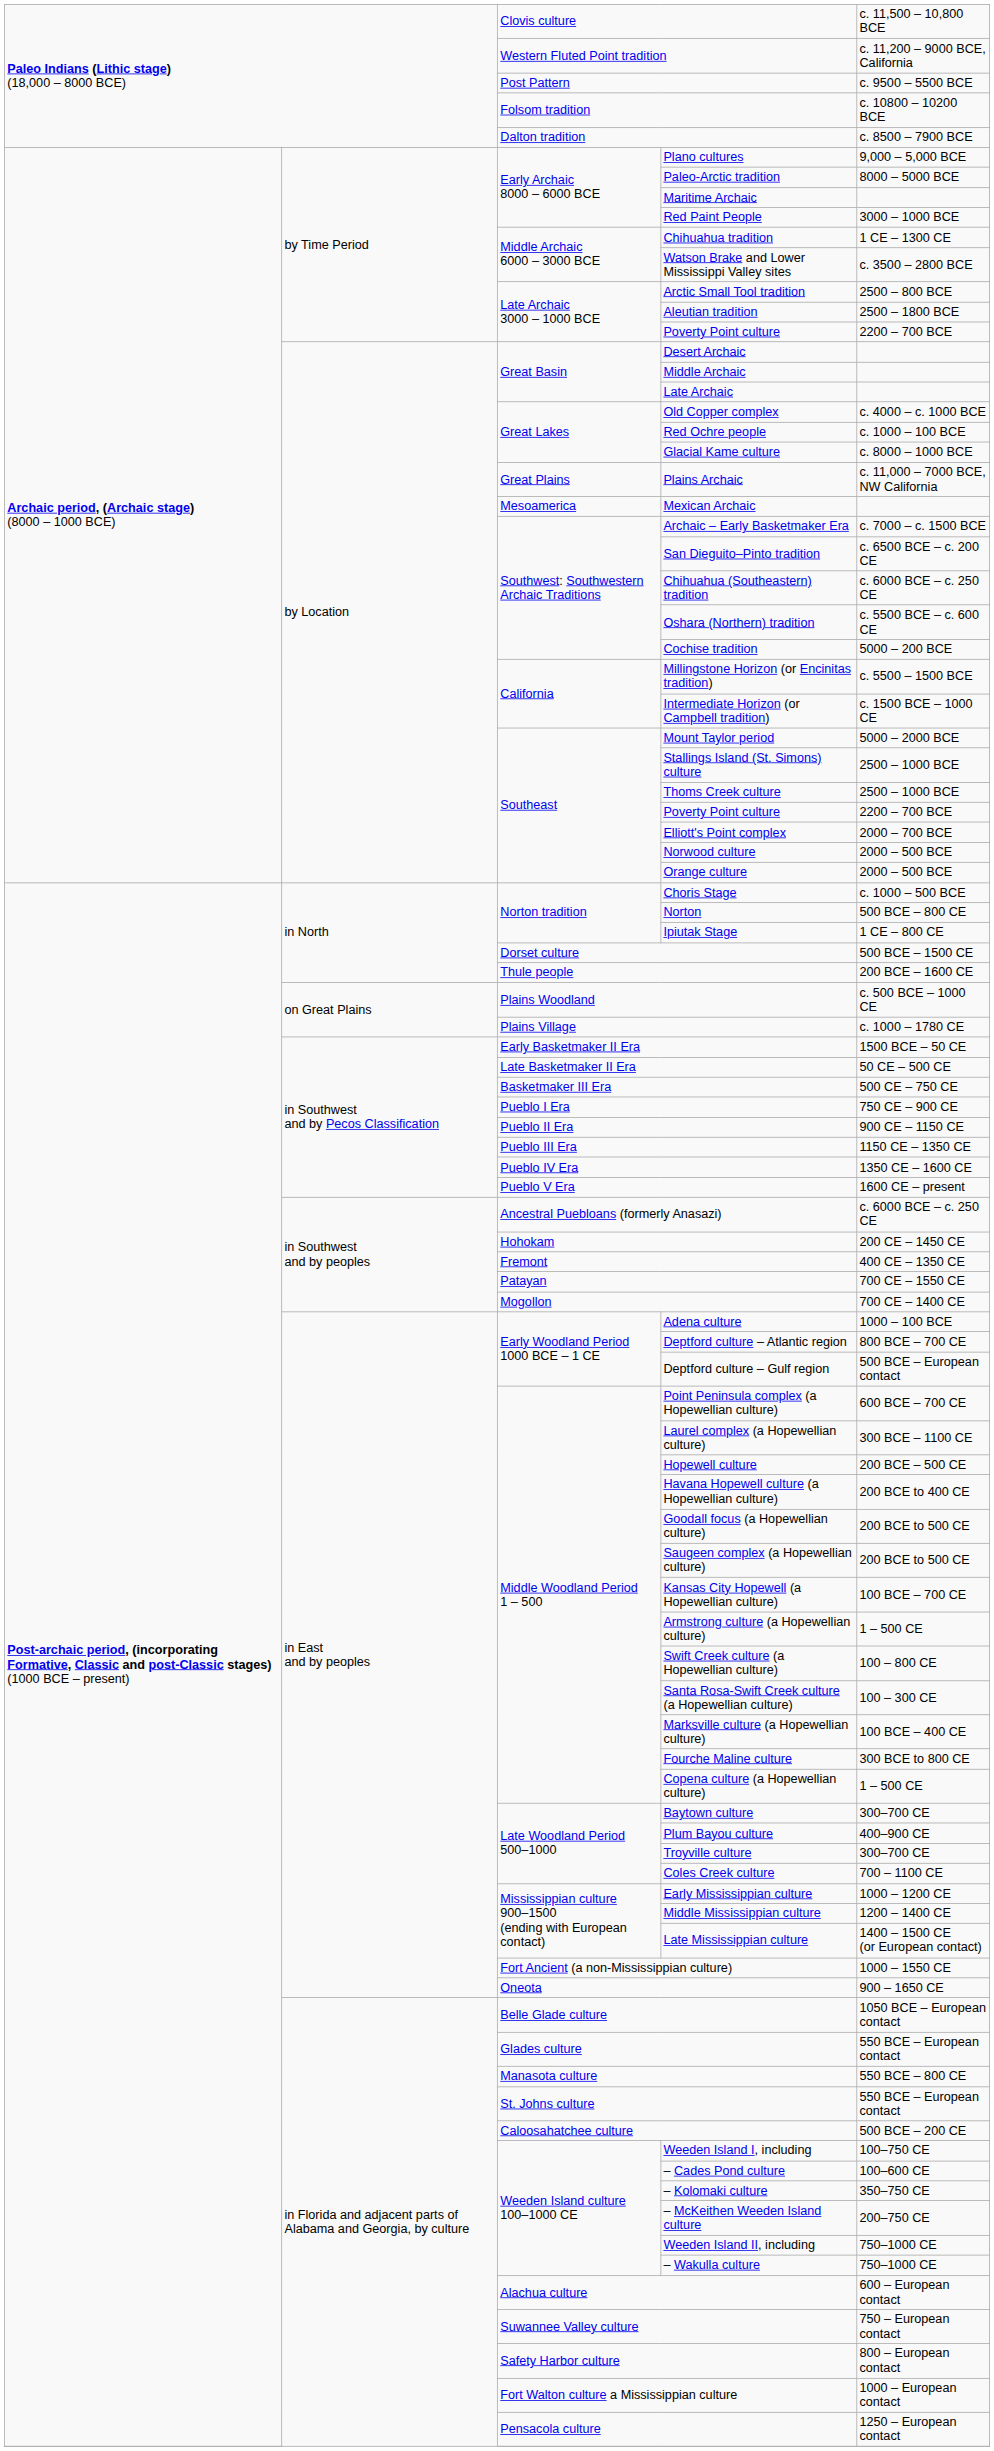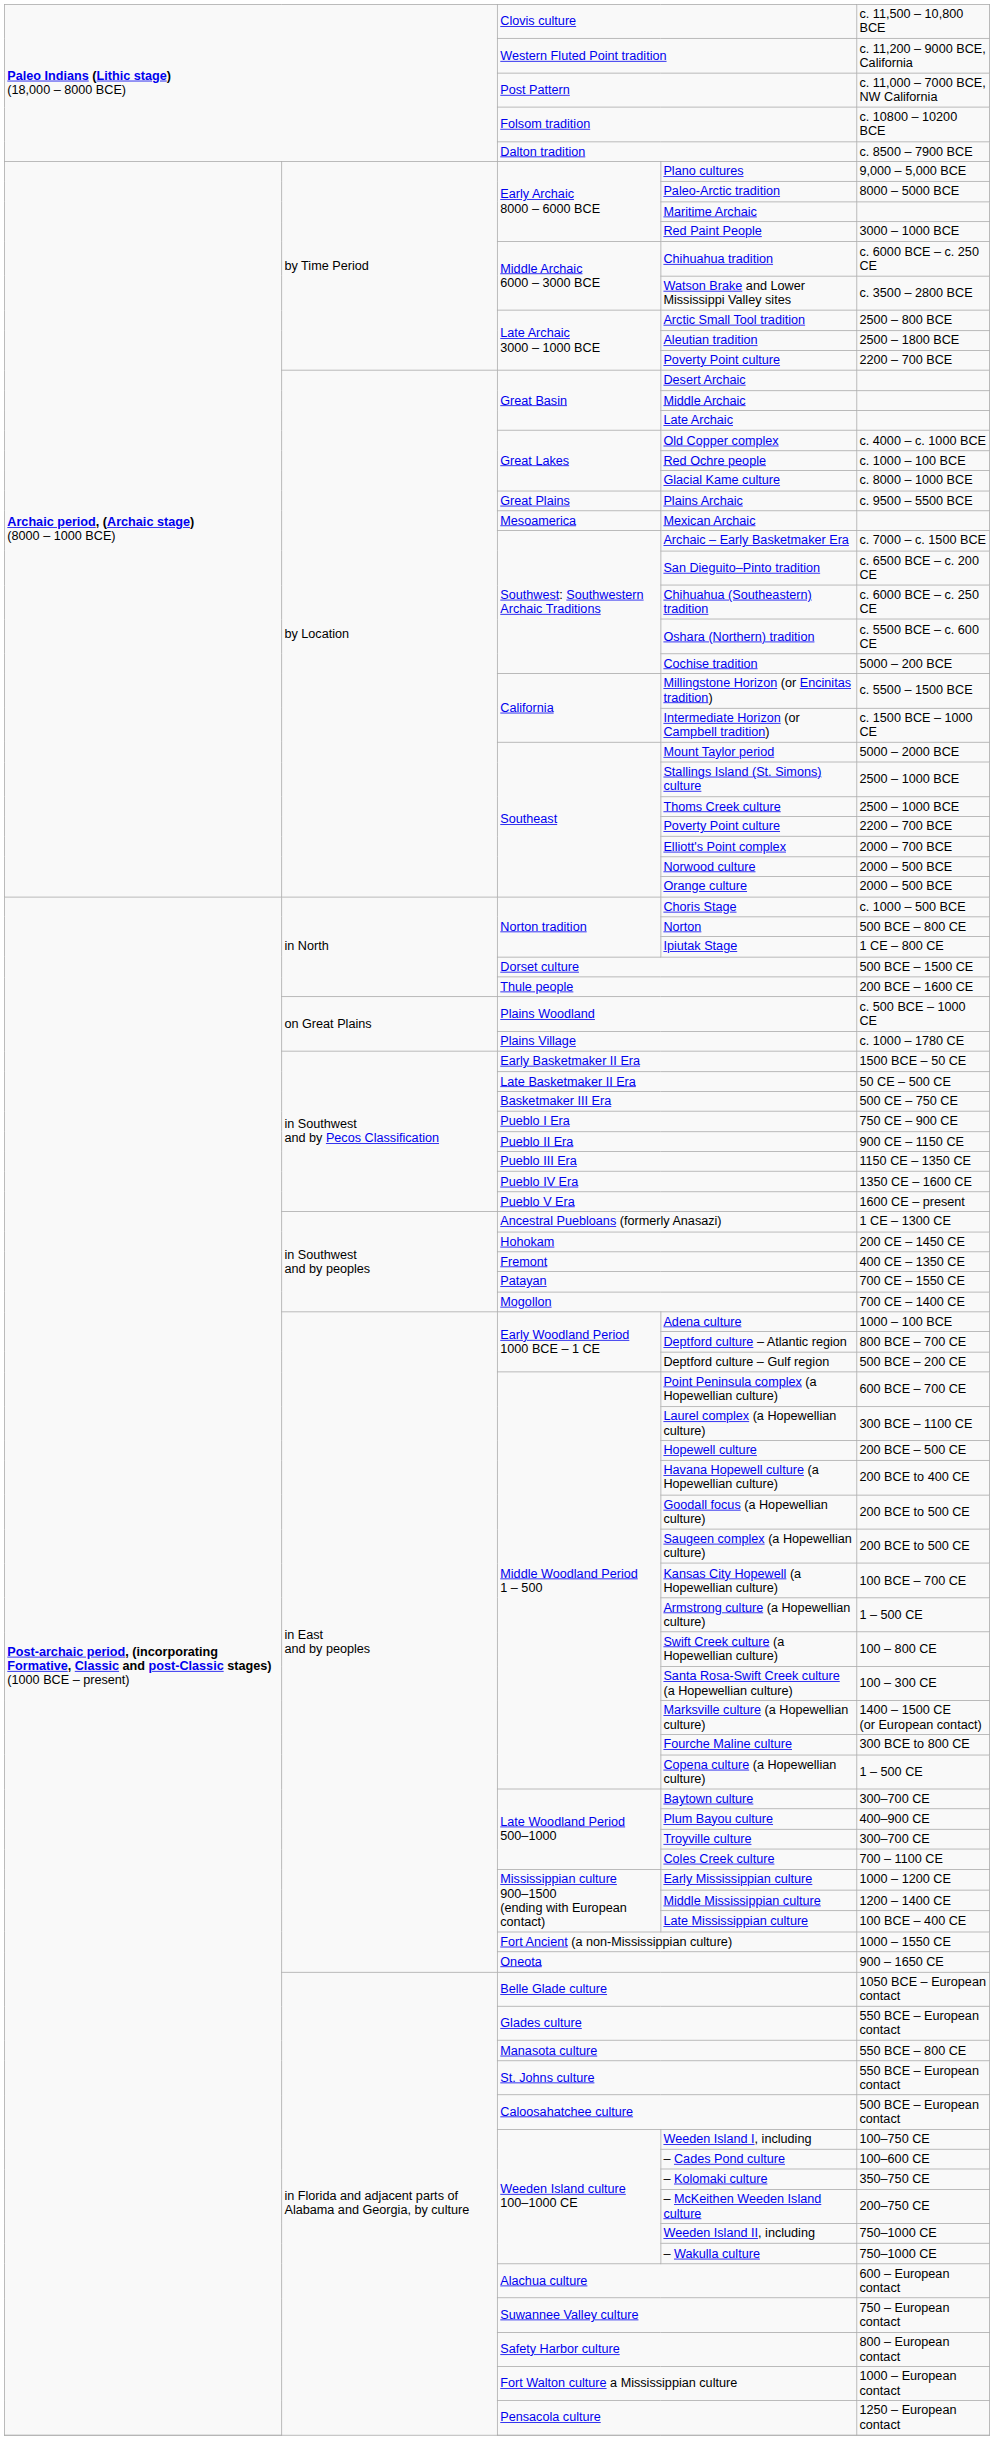 <table class="wikitable">
 <tr>
 <td rowspan="5" colspan="2"><strong><a href='#'>Paleo Indians</a> (<a href='#'>Lithic stage</a>)</strong> <br> (18,000 – 8000 BCE)</td>
 <td rowspan="1" colspan="2"><a href='#'>Clovis culture</a></td>
 <td>c. 11,500 – 10,800 BCE</td>
 </tr>
 <tr>
 <td rowspan="1" colspan="2"><a href='#'>Western Fluted Point tradition</a></td>
 <td>c. 11,200 – 9000 BCE, California</td>
 </tr>
 <tr>
 <td rowspan="1" colspan="2"><a href='#'>Post Pattern</a></td>
-<td>c. 9500 – 5500 BCE</td>
+<td>c. 11,000 – 7000 BCE, NW California</td>
 </tr>
 <tr>
 <td rowspan="1" colspan="2"><a href='#'>Folsom tradition</a></td>
 <td>c. 10800 – 10200 BCE</td>
 </tr>
 <tr>
 <td rowspan="1" colspan="2"><a href='#'>Dalton tradition</a></td>
 <td>c. 8500 – 7900 BCE</td>
 </tr>
 <tr>
 <td rowspan="31"><strong><a href='#'>Archaic period</a>, (<a href='#'>Archaic stage</a>)</strong> <br> (8000 – 1000 BCE)</td>
 <td rowspan="9">by Time Period</td>
 <td rowspan="4"><a href='#'>Early Archaic</a><br>8000 – 6000 BCE</td>
 <td><a href='#'>Plano cultures</a></td>
 <td>9,000 – 5,000 BCE</td>
 </tr>
 <tr>
 <td><a href='#'>Paleo-Arctic tradition</a></td>
 <td>8000 – 5000 BCE</td>
 </tr>
 <tr>
 <td><a href='#'>Maritime Archaic</a></td>
 <td></td>
 </tr>
 <tr>
 <td><a href='#'>Red Paint People</a></td>
 <td>3000 – 1000 BCE</td>
 </tr>
 <tr>
 <td rowspan="2"><a href='#'>Middle Archaic</a><br>6000 – 3000 BCE</td>
 <td><a href='#'>Chihuahua tradition</a></td>
-<td>1 CE – 1300 CE</td>
+<td>c. 6000 BCE – c. 250 CE</td>
 </tr>
 <tr>
 <td><a href='#'>Watson Brake</a> and Lower Mississippi Valley sites</td>
 <td>c. 3500 – 2800 BCE</td>
 </tr>
 <tr>
 <td rowspan="3"><a href='#'>Late Archaic</a><br>3000 – 1000 BCE</td>
 <td><a href='#'>Arctic Small Tool tradition</a></td>
 <td>2500 – 800 BCE</td>
 </tr>
 <tr>
 <td><a href='#'>Aleutian tradition</a></td>
 <td>2500 – 1800 BCE</td>
 </tr>
 <tr>
 <td><a href='#'>Poverty Point culture</a></td>
 <td>2200 – 700 BCE</td>
 </tr>
 <tr>
 <td rowspan="22">by Location</td>
 <td rowspan="3"><a href='#'>Great Basin</a></td>
 <td><a href='#'>Desert Archaic</a></td>
 <td></td>
 </tr>
 <tr>
 <td><a href='#'>Middle Archaic</a></td>
 <td></td>
 </tr>
 <tr>
 <td><a href='#'>Late Archaic</a></td>
 <td></td>
 </tr>
 <tr>
 <td rowspan="3"><a href='#'>Great Lakes</a></td>
 <td><a href='#'>Old Copper complex</a></td>
 <td>c. 4000 – c. 1000 BCE</td>
 </tr>
 <tr>
 <td><a href='#'>Red Ochre people</a></td>
 <td>c. 1000 – 100 BCE</td>
 </tr>
 <tr>
 <td><a href='#'>Glacial Kame culture</a></td>
 <td>c. 8000 – 1000 BCE</td>
 </tr>
 <tr>
 <td rowspan="1"><a href='#'>Great Plains</a></td>
 <td><a href='#'>Plains Archaic</a></td>
-<td>c. 11,000 – 7000 BCE, NW California</td>
+<td>c. 9500 – 5500 BCE</td>
 </tr>
 <tr>
 <td rowspan="1"><a href='#'>Mesoamerica</a></td>
 <td><a href='#'>Mexican Archaic</a></td>
 <td></td>
 </tr>
 <tr>
 <td rowspan="5"><a href='#'>Southwest</a>: <a href='#'>Southwestern Archaic Traditions</a></td>
 <td><a href='#'>Archaic – Early Basketmaker Era</a></td>
 <td>c. 7000 – c. 1500 BCE</td>
 </tr>
 <tr>
 <td><a href='#'>San Dieguito–Pinto tradition</a></td>
 <td>c. 6500 BCE – c. 200 CE</td>
 </tr>
 <tr>
 <td><a href='#'>Chihuahua (Southeastern) tradition</a></td>
 <td>c. 6000 BCE – c. 250 CE</td>
 </tr>
 <tr>
 <td><a href='#'>Oshara (Northern) tradition</a></td>
 <td>c. 5500 BCE – c. 600 CE</td>
 </tr>
 <tr>
 <td><a href='#'>Cochise tradition</a></td>
 <td>5000 – 200 BCE</td>
 </tr>
 <tr>
 <td rowspan="2"><a href='#'>California</a></td>
 <td><a href='#'>Millingstone Horizon</a> (or <a href='#'>Encinitas tradition</a>)</td>
 <td>c. 5500 – 1500 BCE</td>
 </tr>
 <tr>
 <td><a href='#'>Intermediate Horizon</a> (or <a href='#'>Campbell tradition</a>)</td>
 <td>c. 1500 BCE – 1000 CE</td>
 </tr>
 <tr>
 <td rowspan="7"><a href='#'>Southeast</a></td>
 <td><a href='#'>Mount Taylor period</a></td>
 <td>5000 – 2000 BCE</td>
 </tr>
 <tr>
 <td><a href='#'>Stallings Island (St. Simons) culture</a></td>
 <td>2500 – 1000 BCE</td>
 </tr>
 <tr>
 <td><a href='#'>Thoms Creek culture</a></td>
 <td>2500 – 1000 BCE</td>
 </tr>
 <tr>
 <td><a href='#'>Poverty Point culture</a></td>
 <td>2200 – 700 BCE</td>
 </tr>
 <tr>
 <td><a href='#'>Elliott's Point complex</a></td>
 <td>2000 – 700 BCE</td>
 </tr>
 <tr>
 <td><a href='#'>Norwood culture</a></td>
 <td>2000 – 500 BCE</td>
 </tr>
 <tr>
 <td><a href='#'>Orange culture</a></td>
 <td>2000 – 500 BCE</td>
 </tr>
 <tr>
 <td rowspan="61"><strong><a href='#'>Post-archaic period</a>, (incorporating <a href='#'>Formative</a>, <a href='#'>Classic</a> and <a href='#'>post-Classic</a> stages)</strong> <br> (1000 BCE – present)</td>
 <td rowspan="5">in North</td>
 <td rowspan="3"><a href='#'>Norton tradition</a></td>
 <td><a href='#'>Choris Stage</a></td>
 <td>c. 1000 – 500 BCE</td>
 </tr>
 <tr>
 <td><a href='#'>Norton</a></td>
 <td>500 BCE – 800 CE</td>
 </tr>
 <tr>
 <td><a href='#'>Ipiutak Stage</a></td>
 <td>1 CE – 800 CE</td>
 </tr>
 <tr>
 <td rowspan="1" colspan="2"><a href='#'>Dorset culture</a></td>
 <td>500 BCE – 1500 CE</td>
 </tr>
 <tr>
 <td rowspan="1" colspan="2"><a href='#'>Thule people</a></td>
 <td>200 BCE – 1600 CE</td>
 </tr>
 <tr>
 <td rowspan="2">on Great Plains</td>
 <td rowspan="1" colspan="2"><a href='#'>Plains Woodland</a></td>
 <td>c. 500 BCE – 1000 CE</td>
 </tr>
 <tr>
 <td rowspan="1" colspan="2"><a href='#'>Plains Village</a></td>
 <td>c. 1000 – 1780 CE</td>
 </tr>
 <tr>
 <td rowspan="8">in Southwest<br>and by <a href='#'>Pecos Classification</a></td>
 <td rowspan="1" colspan="2"><a href='#'>Early Basketmaker II Era</a></td>
 <td>1500 BCE – 50 CE</td>
 </tr>
 <tr>
 <td rowspan="1" colspan="2"><a href='#'>Late Basketmaker II Era</a></td>
 <td>50 CE – 500 CE</td>
 </tr>
 <tr>
 <td rowspan="1" colspan="2"><a href='#'>Basketmaker III Era</a></td>
 <td>500 CE – 750 CE</td>
 </tr>
 <tr>
 <td rowspan="1" colspan="2"><a href='#'>Pueblo I Era</a></td>
 <td>750 CE – 900 CE</td>
 </tr>
 <tr>
 <td rowspan="1" colspan="2"><a href='#'>Pueblo II Era</a></td>
 <td>900 CE – 1150 CE</td>
 </tr>
 <tr>
 <td rowspan="1" colspan="2"><a href='#'>Pueblo III Era</a></td>
 <td>1150 CE – 1350 CE</td>
 </tr>
 <tr>
 <td rowspan="1" colspan="2"><a href='#'>Pueblo IV Era</a></td>
 <td>1350 CE – 1600 CE</td>
 </tr>
 <tr>
 <td rowspan="1" colspan="2"><a href='#'>Pueblo V Era</a></td>
 <td>1600 CE – present</td>
 </tr>
 <tr>
 <td rowspan="5">in Southwest<br>and by peoples</td>
 <td rowspan="1" colspan="2"><a href='#'>Ancestral Puebloans</a> (formerly Anasazi)</td>
-<td>c. 6000 BCE – c. 250 CE</td>
+<td>1 CE – 1300 CE</td>
 </tr>
 <tr>
 <td rowspan="1" colspan="2"><a href='#'>Hohokam</a></td>
 <td>200 CE – 1450 CE</td>
 </tr>
 <tr>
 <td rowspan="1" colspan="2"><a href='#'>Fremont</a></td>
 <td>400 CE – 1350 CE</td>
 </tr>
 <tr>
 <td rowspan="1" colspan="2"><a href='#'>Patayan</a></td>
 <td>700 CE – 1550 CE</td>
 </tr>
 <tr>
 <td rowspan="1" colspan="2"><a href='#'>Mogollon</a></td>
 <td>700 CE – 1400 CE</td>
 </tr>
 <tr>
 <td rowspan="25">in East<br>and by peoples</td>
 <td rowspan="3"><a href='#'>Early Woodland Period</a><br>1000 BCE – 1 CE</td>
 <td><a href='#'>Adena culture</a></td>
 <td>1000 – 100 BCE</td>
 </tr>
 <tr>
 <td><a href='#'>Deptford culture</a> – Atlantic region</td>
 <td>800 BCE – 700 CE</td>
 </tr>
 <tr>
 <td>Deptford culture – Gulf region</td>
-<td>500 BCE – European contact</td>
+<td>500 BCE – 200 CE</td>
 </tr>
 <tr>
 <td rowspan="13"><a href='#'>Middle Woodland Period</a><br>1 – 500</td>
 <td><a href='#'>Point Peninsula complex</a> (a Hopewellian culture)</td>
 <td>600 BCE – 700 CE</td>
 </tr>
 <tr>
 <td><a href='#'>Laurel complex</a> (a Hopewellian culture)</td>
 <td>300 BCE – 1100 CE</td>
 </tr>
 <tr>
 <td><a href='#'>Hopewell culture</a></td>
 <td>200 BCE – 500 CE</td>
 </tr>
 <tr>
 <td><a href='#'>Havana Hopewell culture</a> (a Hopewellian culture)</td>
 <td>200 BCE to 400 CE</td>
 </tr>
 <tr>
 <td><a href='#'>Goodall focus</a> (a Hopewellian culture)</td>
 <td>200 BCE to 500 CE</td>
 </tr>
 <tr>
 <td><a href='#'>Saugeen complex</a> (a Hopewellian culture)</td>
 <td>200 BCE to 500 CE</td>
 </tr>
 <tr>
 <td><a href='#'>Kansas City Hopewell</a> (a Hopewellian culture)</td>
 <td>100 BCE – 700 CE</td>
 </tr>
 <tr>
 <td><a href='#'>Armstrong culture</a> (a Hopewellian culture)</td>
 <td>1 – 500 CE</td>
 </tr>
 <tr>
 <td><a href='#'>Swift Creek culture</a> (a Hopewellian culture)</td>
 <td>100 – 800 CE</td>
 </tr>
 <tr>
 <td><a href='#'>Santa Rosa-Swift Creek culture</a> (a Hopewellian culture)</td>
 <td>100 – 300 CE</td>
 </tr>
 <tr>
 <td><a href='#'>Marksville culture</a> (a Hopewellian culture)</td>
-<td>100 BCE – 400 CE</td>
+<td>1400 – 1500 CE<br>(or European contact)</td>
 </tr>
 <tr>
 <td><a href='#'>Fourche Maline culture</a></td>
 <td>300 BCE to 800 CE</td>
 </tr>
 <tr>
 <td><a href='#'>Copena culture</a> (a Hopewellian culture)</td>
 <td>1 – 500 CE</td>
 </tr>
 <tr>
 <td rowspan="4"><a href='#'>Late Woodland Period</a><br>500–1000</td>
 <td><a href='#'>Baytown culture</a></td>
 <td>300–700 CE</td>
 </tr>
 <tr>
 <td><a href='#'>Plum Bayou culture</a></td>
 <td>400–900 CE</td>
 </tr>
 <tr>
 <td><a href='#'>Troyville culture</a></td>
 <td>300–700 CE</td>
 </tr>
 <tr>
 <td><a href='#'>Coles Creek culture</a></td>
 <td>700 – 1100 CE</td>
 </tr>
 <tr>
 <td rowspan="3"><a href='#'>Mississippian culture</a><br>900–1500<br>(ending with European contact)</td>
 <td><a href='#'>Early Mississippian culture</a></td>
 <td>1000 – 1200 CE</td>
 </tr>
 <tr>
 <td><a href='#'>Middle Mississippian culture</a></td>
 <td>1200 – 1400 CE</td>
 </tr>
 <tr>
 <td><a href='#'>Late Mississippian culture</a></td>
-<td>1400 – 1500 CE<br>(or European contact)</td>
+<td>100 BCE – 400 CE</td>
 </tr>
 <tr>
 <td rowspan="1" colspan="2"><a href='#'>Fort Ancient</a> (a non-Mississippian culture)</td>
 <td>1000 – 1550 CE</td>
 </tr>
 <tr>
 <td rowspan="1" colspan="2"><a href='#'>Oneota</a></td>
 <td>900 – 1650 CE</td>
 </tr>
 <tr>
 <td rowspan="20">in Florida and adjacent parts of Alabama and Georgia, by culture</td>
 <td rowspan="1" colspan="2"><a href='#'>Belle Glade culture</a></td>
 <td>1050 BCE – European contact</td>
 </tr>
 <tr>
 <td rowspan="1" colspan="2"><a href='#'>Glades culture</a></td>
 <td>550 BCE – European contact</td>
 </tr>
 <tr>
 <td rowspan="1" colspan="2"><a href='#'>Manasota culture</a></td>
 <td>550 BCE – 800 CE</td>
 </tr>
 <tr>
 <td rowspan="1" colspan="2"><a href='#'>St. Johns culture</a></td>
 <td>550 BCE – European contact</td>
 </tr>
 <tr>
 <td rowspan="1" colspan="2"><a href='#'>Caloosahatchee culture</a></td>
-<td>500 BCE – 200 CE</td>
+<td>500 BCE – European contact</td>
 </tr>
 <tr>
 <td rowspan="6" colspan="1"><a href='#'>Weeden Island culture</a><br>100–1000 CE</td>
 <td><a href='#'>Weeden Island I</a>, including</td>
 <td>100–750 CE</td>
 </tr>
 <tr>
 <td rowspan="1" colspan="1">– <a href='#'>Cades Pond culture</a></td>
 <td>100–600 CE</td>
 </tr>
 <tr>
 <td rowspan="1" colspan="1">– <a href='#'>Kolomaki culture</a></td>
 <td>350–750 CE</td>
 </tr>
 <tr>
 <td rowspan="1" colspan="1">– <a href='#'>McKeithen Weeden Island culture</a></td>
 <td>200–750 CE</td>
 </tr>
 <tr>
 <td rowspan="1" colspan="1"><a href='#'>Weeden Island II</a>, including</td>
 <td>750–1000 CE</td>
 </tr>
 <tr>
 <td rowspan="1" colspan="1">– <a href='#'>Wakulla culture</a></td>
 <td>750–1000 CE</td>
 </tr>
 <tr>
 <td rowspan="1" colspan="2"><a href='#'>Alachua culture</a></td>
 <td>600 – European contact</td>
 </tr>
 <tr>
 <td rowspan="1" colspan="2"><a href='#'>Suwannee Valley culture</a></td>
 <td>750 – European contact</td>
 </tr>
 <tr>
 <td rowspan="1" colspan="2"><a href='#'>Safety Harbor culture</a></td>
 <td>800 – European contact</td>
 </tr>
 <tr>
 <td rowspan="1" colspan="2"><a href='#'>Fort Walton culture</a> a Mississippian culture</td>
 <td>1000 – European contact</td>
 </tr>
 <tr>
 <td rowspan="1" colspan="2"><a href='#'>Pensacola culture</a></td>
 <td>1250 – European contact</td>
 </tr>
 <tr>
 </tr>
 </table>
